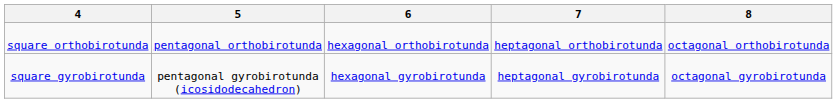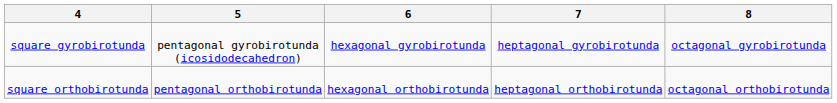 <table class=wikitable>
 <tr>
 <th>4</th>
 <th>5</th>
 <th>6</th>
 <th>7</th>
 <th>8</th>
 </tr>
 <tr valign=top align=center>
+<td><br><a href='#'>square gyrobirotunda</a></td>
+<td><br>pentagonal gyrobirotunda<br> (<a href='#'>icosidodecahedron</a>)</td>
+<td><br><a href='#'>hexagonal gyrobirotunda</a></td>
+<td><br><a href='#'>heptagonal gyrobirotunda</a></td>
+<td><br><a href='#'>octagonal gyrobirotunda</a></td>
+</tr>
+<tr valign=top align=center>
 <td><br><a href='#'>square orthobirotunda</a></td>
 <td><br><a href='#'>pentagonal orthobirotunda</a></td>
 <td><br><a href='#'>hexagonal orthobirotunda</a></td>
 <td><br><a href='#'>heptagonal orthobirotunda</a></td>
 <td><br><a href='#'>octagonal orthobirotunda</a></td>
 </tr>
-<tr valign=top align=center>
-<td><br><a href='#'>square gyrobirotunda</a></td>
-<td><br>pentagonal gyrobirotunda<br> (<a href='#'>icosidodecahedron</a>)</td>
-<td><br><a href='#'>hexagonal gyrobirotunda</a></td>
-<td><br><a href='#'>heptagonal gyrobirotunda</a></td>
-<td><br><a href='#'>octagonal gyrobirotunda</a></td>
-</tr>
 </table>
